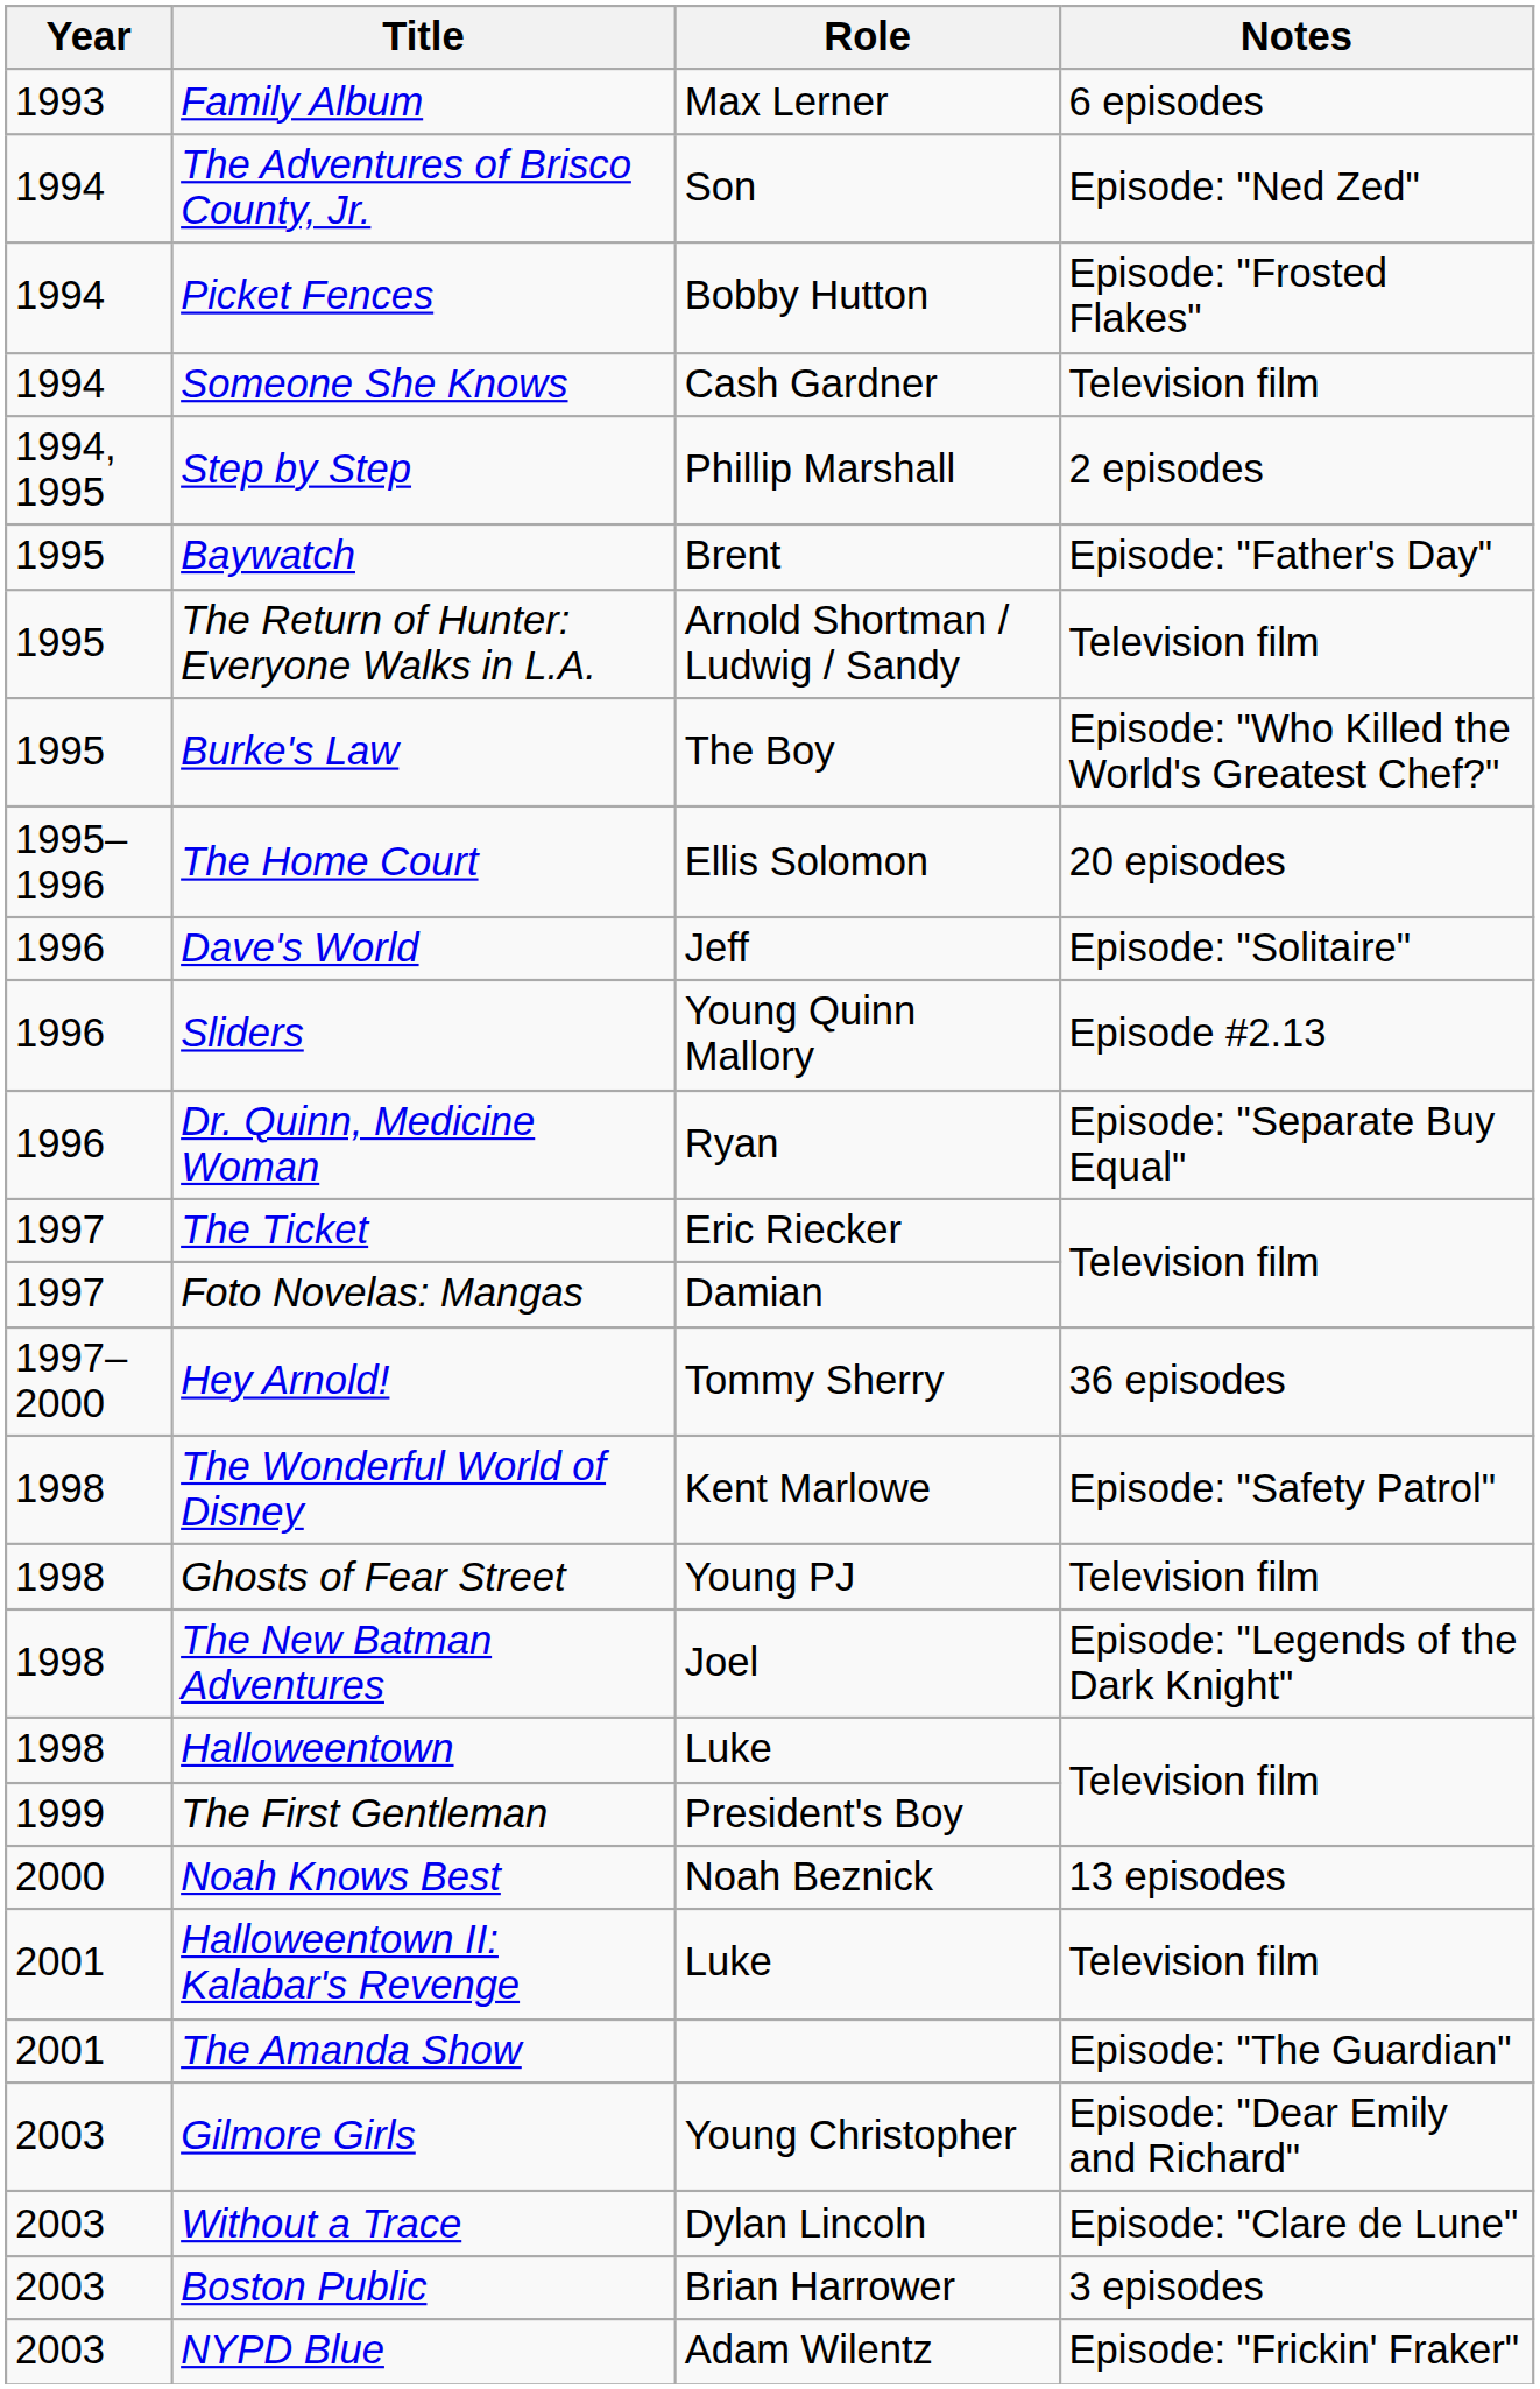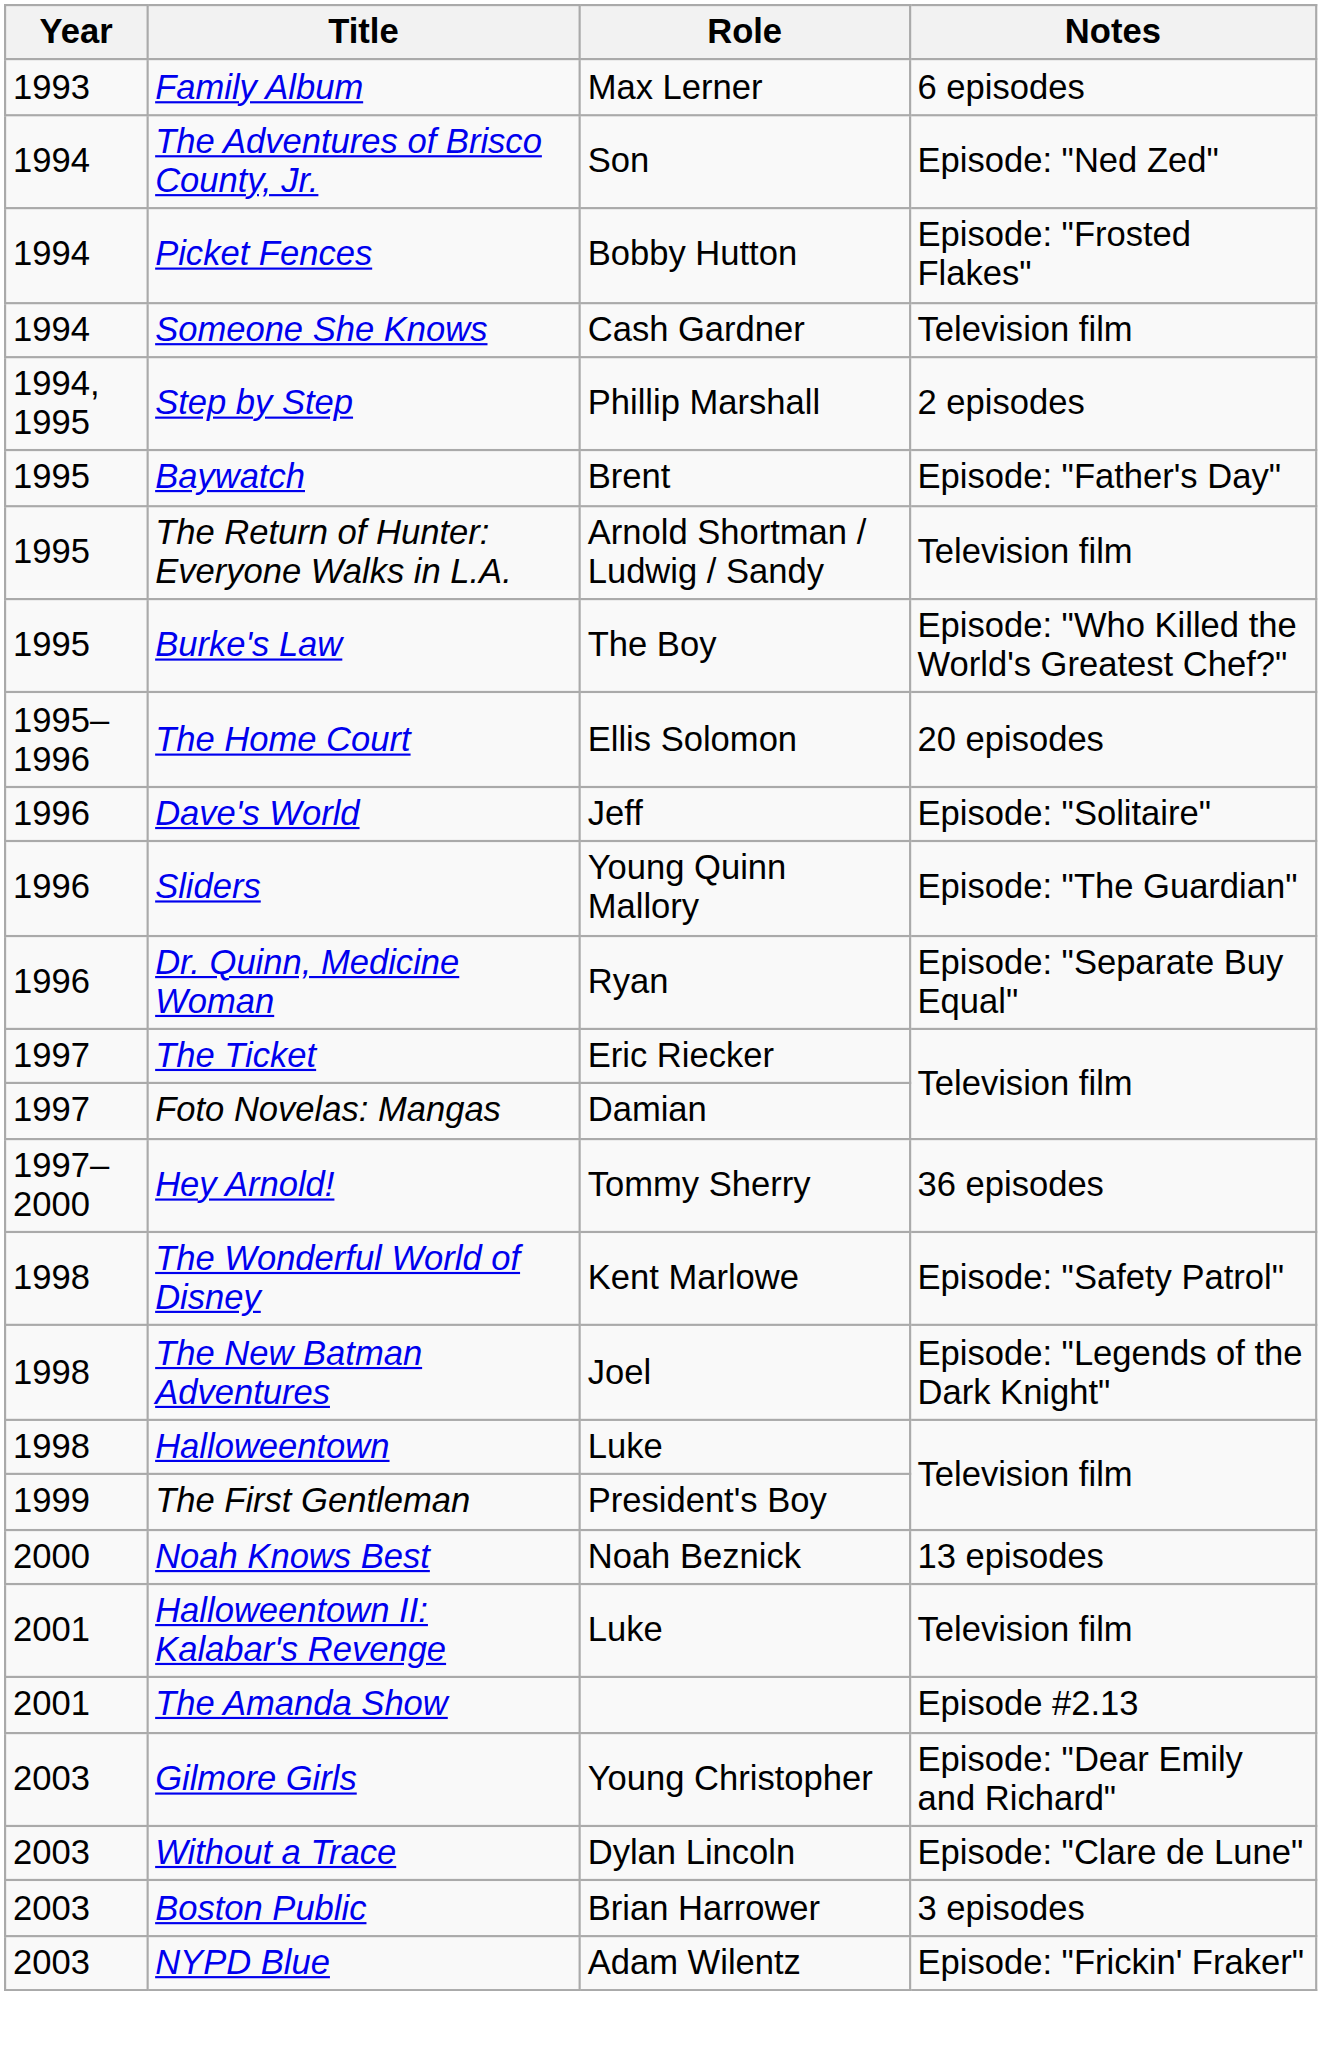 <table class="wikitable sortable">
 <tr>
 <th>Year</th>
 <th>Title</th>
 <th>Role</th>
 <th>Notes</th>
 </tr>
 <tr>
 <td>1993</td>
 <td><a href='#'><em>Family Album</em></a></td>
 <td>Max Lerner</td>
 <td>6 episodes</td>
 </tr>
 <tr>
 <td>1994</td>
 <td><em><a href='#'>The Adventures of Brisco County, Jr.</a></em></td>
 <td>Son</td>
 <td>Episode: "Ned Zed"</td>
 </tr>
 <tr>
 <td>1994</td>
 <td><em><a href='#'>Picket Fences</a></em></td>
 <td>Bobby Hutton</td>
 <td>Episode: "Frosted Flakes"</td>
 </tr>
 <tr>
 <td>1994</td>
 <td><em><a href='#'>Someone She Knows</a></em></td>
 <td>Cash Gardner</td>
 <td>Television film</td>
 </tr>
 <tr>
 <td>1994, 1995</td>
 <td><a href='#'><em>Step by Step</em></a></td>
 <td>Phillip Marshall</td>
 <td>2 episodes</td>
 </tr>
 <tr>
 <td>1995</td>
 <td><em><a href='#'>Baywatch</a></em></td>
 <td>Brent</td>
 <td>Episode: "Father's Day"</td>
 </tr>
 <tr>
 <td>1995</td>
 <td><em>The Return of Hunter: Everyone Walks in L.A.</em></td>
 <td>Arnold Shortman / Ludwig / Sandy</td>
 <td>Television film</td>
 </tr>
 <tr>
 <td>1995</td>
 <td><a href='#'><em>Burke's Law</em></a></td>
 <td>The Boy</td>
 <td>Episode: "Who Killed the World's Greatest Chef?"</td>
 </tr>
 <tr>
 <td>1995–1996</td>
 <td><em><a href='#'>The Home Court</a></em></td>
 <td>Ellis Solomon</td>
 <td>20 episodes</td>
 </tr>
 <tr>
 <td>1996</td>
 <td><em><a href='#'>Dave's World</a></em></td>
 <td>Jeff</td>
 <td>Episode: "Solitaire"</td>
 </tr>
 <tr>
 <td>1996</td>
 <td><em><a href='#'>Sliders</a></em></td>
 <td>Young Quinn Mallory</td>
-<td>Episode #2.13</td>
+<td>Episode: "The Guardian"</td>
 </tr>
 <tr>
 <td>1996</td>
 <td><em><a href='#'>Dr. Quinn, Medicine Woman</a></em></td>
 <td>Ryan</td>
 <td>Episode: "Separate Buy Equal"</td>
 </tr>
 <tr>
 <td>1997</td>
 <td><a href='#'><em>The Ticket</em></a></td>
 <td>Eric Riecker</td>
 <td rowspan="2">Television film</td>
 </tr>
 <tr>
 <td>1997</td>
 <td><em>Foto Novelas: Mangas</em></td>
 <td>Damian</td>
 </tr>
 <tr>
 <td>1997–2000</td>
 <td><em><a href='#'>Hey Arnold!</a></em></td>
 <td>Tommy Sherry</td>
 <td>36 episodes</td>
 </tr>
 <tr>
 <td>1998</td>
 <td><em><a href='#'>The Wonderful World of Disney</a></em></td>
 <td>Kent Marlowe</td>
 <td>Episode: "Safety Patrol"</td>
-</tr>
-<tr>
-<td>1998</td>
-<td><em>Ghosts of Fear Street</em></td>
-<td>Young PJ</td>
-<td>Television film</td>
 </tr>
 <tr>
 <td>1998</td>
 <td><em><a href='#'>The New Batman Adventures</a></em></td>
 <td>Joel</td>
 <td>Episode: "Legends of the Dark Knight"</td>
 </tr>
 <tr>
 <td>1998</td>
 <td><a href='#'><em>Halloweentown</em></a></td>
 <td>Luke</td>
 <td rowspan="2">Television film</td>
 </tr>
 <tr>
 <td>1999</td>
 <td><em>The First Gentleman</em></td>
 <td>President's Boy</td>
 </tr>
 <tr>
 <td>2000</td>
 <td><em><a href='#'>Noah Knows Best</a></em></td>
 <td>Noah Beznick</td>
 <td>13 episodes</td>
 </tr>
 <tr>
 <td>2001</td>
 <td><em><a href='#'>Halloweentown II: Kalabar's Revenge</a></em></td>
 <td>Luke</td>
 <td>Television film</td>
 </tr>
 <tr>
 <td>2001</td>
 <td><em><a href='#'>The Amanda Show</a></em></td>
 <td></td>
-<td>Episode: "The Guardian"</td>
+<td>Episode #2.13</td>
 </tr>
 <tr>
 <td>2003</td>
 <td><em><a href='#'>Gilmore Girls</a></em></td>
 <td>Young Christopher</td>
 <td>Episode: "Dear Emily and Richard"</td>
 </tr>
 <tr>
 <td>2003</td>
 <td><em><a href='#'>Without a Trace</a></em></td>
 <td>Dylan Lincoln</td>
 <td>Episode: "Clare de Lune"</td>
 </tr>
 <tr>
 <td>2003</td>
 <td><em><a href='#'>Boston Public</a></em></td>
 <td>Brian Harrower</td>
 <td>3 episodes</td>
 </tr>
 <tr>
 <td>2003</td>
 <td><em><a href='#'>NYPD Blue</a></em></td>
 <td>Adam Wilentz</td>
 <td>Episode: "Frickin' Fraker"</td>
 </tr>
 </table>
